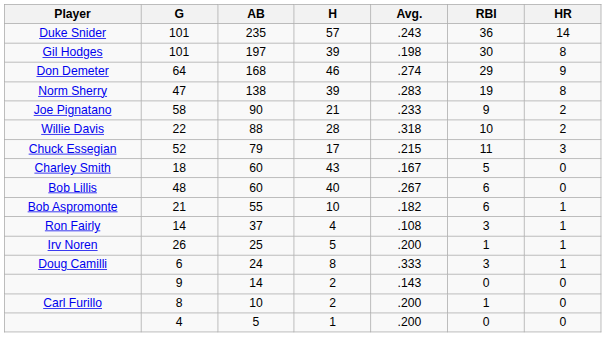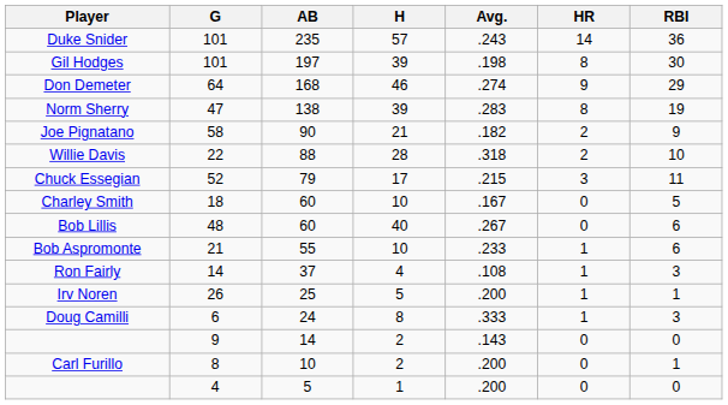 <table class="wikitable sortable">
 <tr>
 <th bgcolor="#DDDDFF" width="16%">Player</th>
 <th bgcolor="#DDDDFF" width="9%">G</th>
 <th bgcolor="#DDDDFF" width="9%">AB</th>
 <th bgcolor="#DDDDFF" width="9%">H</th>
 <th bgcolor="#DDDDFF" width="9%">Avg.</th>
+<th bgcolor="#DDDDFF" width="9%">HR</th>
 <th bgcolor="#DDDDFF" width="9%">RBI</th>
-<th bgcolor="#DDDDFF" width="9%">HR</th>
 </tr>
 <tr align="center">
 <td><a href='#'>Duke Snider</a></td>
 <td>101</td>
 <td>235</td>
 <td>57</td>
 <td>.243</td>
+<td>14</td>
 <td>36</td>
-<td>14</td>
 </tr>
 <tr align="center">
 <td><a href='#'>Gil Hodges</a></td>
 <td>101</td>
 <td>197</td>
 <td>39</td>
 <td>.198</td>
+<td>8</td>
 <td>30</td>
-<td>8</td>
 </tr>
 <tr align="center">
 <td><a href='#'>Don Demeter</a></td>
 <td>64</td>
 <td>168</td>
 <td>46</td>
 <td>.274</td>
+<td>9</td>
 <td>29</td>
-<td>9</td>
 </tr>
 <tr align="center">
 <td><a href='#'>Norm Sherry</a></td>
 <td>47</td>
 <td>138</td>
 <td>39</td>
 <td>.283</td>
+<td>8</td>
 <td>19</td>
-<td>8</td>
 </tr>
 <tr align="center">
 <td><a href='#'>Joe Pignatano</a></td>
 <td>58</td>
 <td>90</td>
 <td>21</td>
-<td>.233</td>
+<td>.182</td>
+<td>2</td>
 <td>9</td>
-<td>2</td>
 </tr>
 <tr align="center">
 <td><a href='#'>Willie Davis</a></td>
 <td>22</td>
 <td>88</td>
 <td>28</td>
 <td>.318</td>
+<td>2</td>
 <td>10</td>
-<td>2</td>
 </tr>
 <tr align="center">
 <td><a href='#'>Chuck Essegian</a></td>
 <td>52</td>
 <td>79</td>
 <td>17</td>
 <td>.215</td>
+<td>3</td>
 <td>11</td>
-<td>3</td>
 </tr>
 <tr align="center">
 <td><a href='#'>Charley Smith</a></td>
 <td>18</td>
 <td>60</td>
-<td>43</td>
+<td>10</td>
 <td>.167</td>
+<td>0</td>
 <td>5</td>
-<td>0</td>
 </tr>
 <tr align="center">
 <td><a href='#'>Bob Lillis</a></td>
 <td>48</td>
 <td>60</td>
 <td>40</td>
 <td>.267</td>
+<td>0</td>
 <td>6</td>
-<td>0</td>
 </tr>
 <tr align="center">
 <td><a href='#'>Bob Aspromonte</a></td>
 <td>21</td>
 <td>55</td>
 <td>10</td>
-<td>.182</td>
+<td>.233</td>
+<td>1</td>
 <td>6</td>
-<td>1</td>
 </tr>
 <tr align="center">
 <td><a href='#'>Ron Fairly</a></td>
 <td>14</td>
 <td>37</td>
 <td>4</td>
 <td>.108</td>
+<td>1</td>
 <td>3</td>
-<td>1</td>
 </tr>
 <tr align="center">
 <td><a href='#'>Irv Noren</a></td>
 <td>26</td>
 <td>25</td>
 <td>5</td>
 <td>.200</td>
 <td>1</td>
 <td>1</td>
 </tr>
 <tr align="center">
 <td><a href='#'>Doug Camilli</a></td>
 <td>6</td>
 <td>24</td>
 <td>8</td>
 <td>.333</td>
+<td>1</td>
 <td>3</td>
-<td>1</td>
 </tr>
 <tr align="center">
 <td></td>
 <td>9</td>
 <td>14</td>
 <td>2</td>
 <td>.143</td>
 <td>0</td>
 <td>0</td>
 </tr>
 <tr align="center">
 <td><a href='#'>Carl Furillo</a></td>
 <td>8</td>
 <td>10</td>
 <td>2</td>
 <td>.200</td>
+<td>0</td>
 <td>1</td>
-<td>0</td>
 </tr>
 <tr align="center">
 <td></td>
 <td>4</td>
 <td>5</td>
 <td>1</td>
 <td>.200</td>
 <td>0</td>
 <td>0</td>
 </tr>
 </table>
